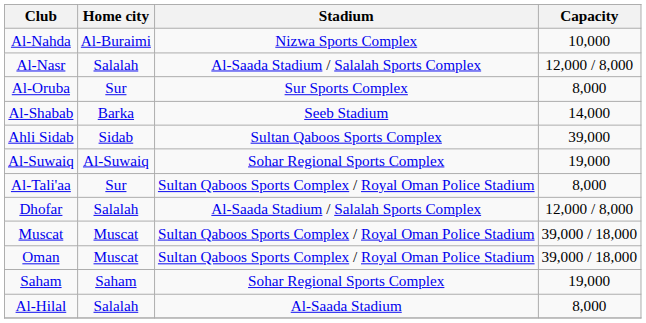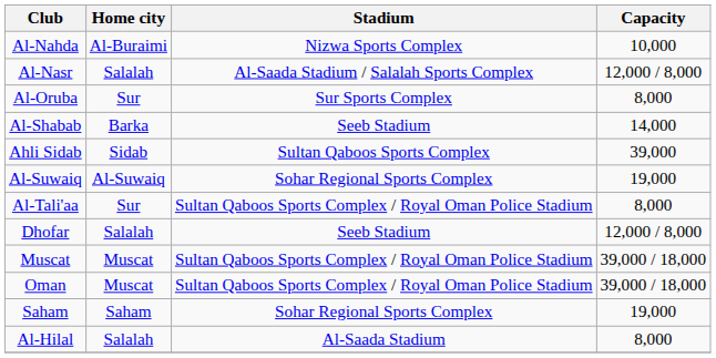 <table class="wikitable" style="text-align: center;">
 <tr>
 <th>Club</th>
 <th>Home city</th>
 <th>Stadium</th>
 <th>Capacity</th>
 </tr>
 <tr>
 <td><a href='#'>Al-Nahda</a></td>
 <td><a href='#'>Al-Buraimi</a></td>
 <td><a href='#'>Nizwa Sports Complex</a></td>
 <td>10,000</td>
 </tr>
 <tr>
 <td><a href='#'>Al-Nasr</a></td>
 <td><a href='#'>Salalah</a></td>
 <td><a href='#'>Al-Saada Stadium</a> / <a href='#'>Salalah Sports Complex</a></td>
 <td>12,000 / 8,000</td>
 </tr>
 <tr>
 <td><a href='#'>Al-Oruba</a></td>
 <td><a href='#'>Sur</a></td>
 <td><a href='#'>Sur Sports Complex</a></td>
 <td>8,000</td>
 </tr>
 <tr>
 <td><a href='#'>Al-Shabab</a></td>
 <td><a href='#'>Barka</a></td>
 <td><a href='#'>Seeb Stadium</a></td>
 <td>14,000</td>
 </tr>
 <tr>
 <td><a href='#'>Ahli Sidab</a></td>
 <td><a href='#'>Sidab</a></td>
 <td><a href='#'>Sultan Qaboos Sports Complex</a></td>
 <td>39,000</td>
 </tr>
 <tr>
 <td><a href='#'>Al-Suwaiq</a></td>
 <td><a href='#'>Al-Suwaiq</a></td>
 <td><a href='#'>Sohar Regional Sports Complex</a></td>
 <td>19,000</td>
 </tr>
 <tr>
 <td><a href='#'>Al-Tali'aa</a></td>
 <td><a href='#'>Sur</a></td>
 <td><a href='#'>Sultan Qaboos Sports Complex</a> / <a href='#'>Royal Oman Police Stadium</a></td>
 <td>8,000</td>
 </tr>
 <tr>
 <td><a href='#'>Dhofar</a></td>
 <td><a href='#'>Salalah</a></td>
-<td><a href='#'>Al-Saada Stadium</a> / <a href='#'>Salalah Sports Complex</a></td>
+<td><a href='#'>Seeb Stadium</a></td>
 <td>12,000 / 8,000</td>
 </tr>
 <tr>
 <td><a href='#'>Muscat</a></td>
 <td><a href='#'>Muscat</a></td>
 <td><a href='#'>Sultan Qaboos Sports Complex</a> / <a href='#'>Royal Oman Police Stadium</a></td>
 <td>39,000 / 18,000</td>
 </tr>
 <tr>
 <td><a href='#'>Oman</a></td>
 <td><a href='#'>Muscat</a></td>
 <td><a href='#'>Sultan Qaboos Sports Complex</a> / <a href='#'>Royal Oman Police Stadium</a></td>
 <td>39,000 / 18,000</td>
 </tr>
 <tr>
 <td><a href='#'>Saham</a></td>
 <td><a href='#'>Saham</a></td>
 <td><a href='#'>Sohar Regional Sports Complex</a></td>
 <td>19,000</td>
 </tr>
 <tr>
 <td><a href='#'>Al-Hilal</a></td>
 <td><a href='#'>Salalah</a></td>
 <td><a href='#'>Al-Saada Stadium</a></td>
 <td>8,000</td>
 </tr>
 <tr>
 </tr>
 </table>
